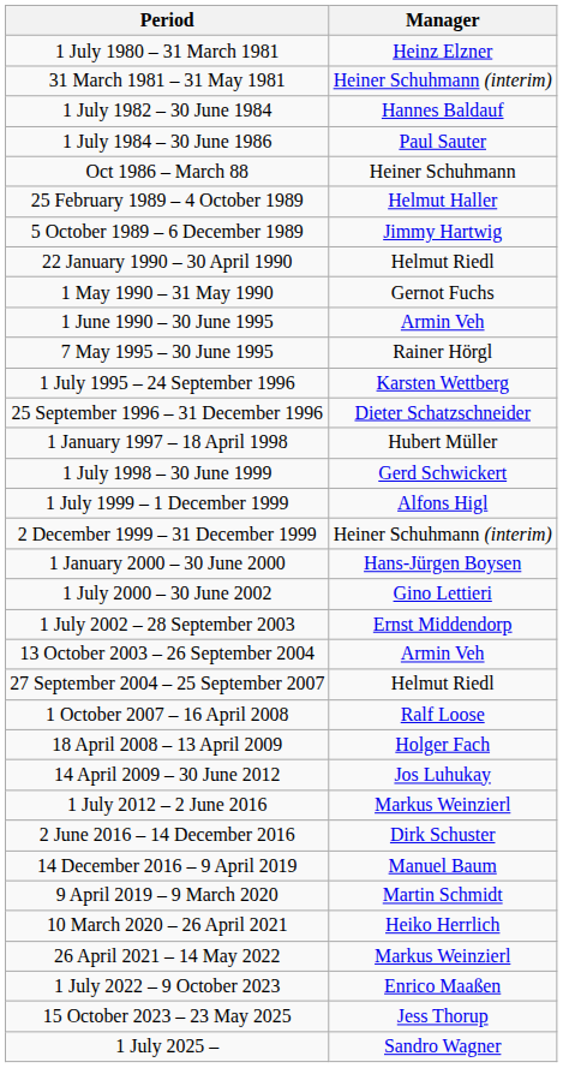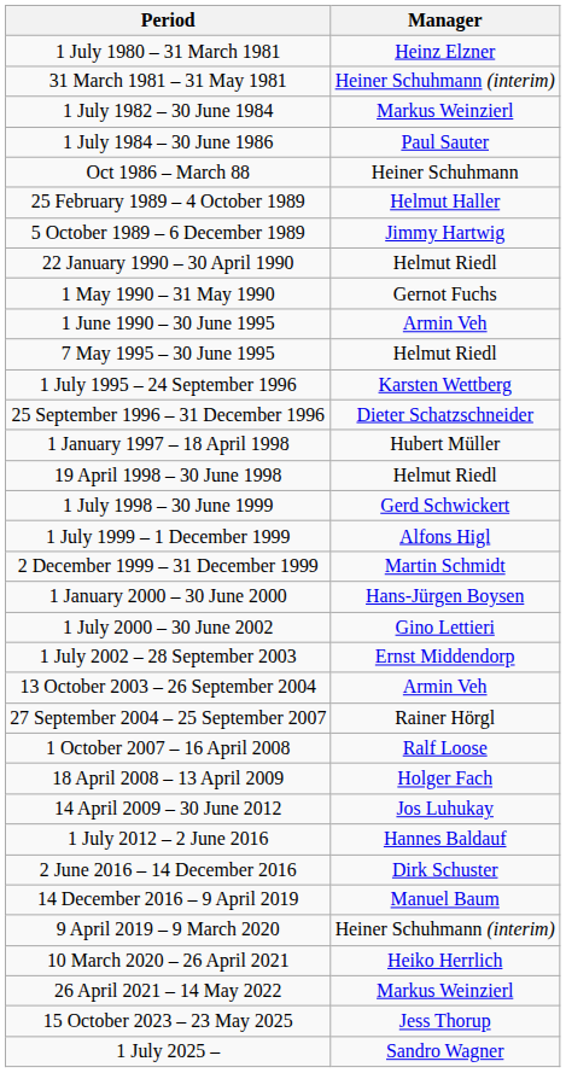 <table class="wikitable">
 <tr>
 <th>Period</th>
 <th>Manager</th>
 </tr>
 <tr align="center">
 <td>1 July 1980 – 31 March 1981</td>
 <td> <a href='#'>Heinz Elzner</a></td>
 </tr>
 <tr align="center">
 <td>31 March 1981 – 31 May 1981</td>
 <td> <a href='#'>Heiner Schuhmann</a> <em>(interim)</em></td>
 </tr>
 <tr align="center">
 <td>1 July 1982 – 30 June 1984</td>
-<td> <a href='#'>Hannes Baldauf</a></td>
+<td> <a href='#'>Markus Weinzierl</a></td>
 </tr>
 <tr align="center">
 <td>1 July 1984 – 30 June 1986</td>
 <td> <a href='#'>Paul Sauter</a></td>
 </tr>
 <tr align="center">
 <td>Oct 1986 – March 88</td>
 <td> Heiner Schuhmann</td>
 </tr>
 <tr align="center">
 <td>25 February 1989 – 4 October 1989</td>
 <td> <a href='#'>Helmut Haller</a></td>
 </tr>
 <tr align="center">
 <td>5 October 1989 – 6 December 1989</td>
 <td> <a href='#'>Jimmy Hartwig</a></td>
 </tr>
 <tr align="center">
 <td>22 January 1990 – 30 April 1990</td>
 <td> Helmut Riedl</td>
 </tr>
 <tr align="center">
 <td>1 May 1990 – 31 May 1990</td>
 <td> Gernot Fuchs</td>
 </tr>
 <tr align="center">
 <td>1 June 1990 – 30 June 1995</td>
 <td> <a href='#'>Armin Veh</a></td>
 </tr>
 <tr align="center">
 <td>7 May 1995 – 30 June 1995</td>
-<td> Rainer Hörgl</td>
+<td> Helmut Riedl</td>
 </tr>
 <tr align="center">
 <td>1 July 1995 – 24 September 1996</td>
 <td> <a href='#'>Karsten Wettberg</a></td>
 </tr>
 <tr align="center">
 <td>25 September 1996 – 31 December 1996</td>
 <td> <a href='#'>Dieter Schatzschneider</a></td>
 </tr>
 <tr align="center">
 <td>1 January 1997 – 18 April 1998</td>
 <td> Hubert Müller</td>
 </tr>
 <tr align="center">
+<td>19 April 1998 – 30 June 1998</td>
+<td> Helmut Riedl</td>
+</tr>
+<tr align="center">
 <td>1 July 1998 – 30 June 1999</td>
 <td> <a href='#'>Gerd Schwickert</a></td>
 </tr>
 <tr align="center">
 <td>1 July 1999 – 1 December 1999</td>
 <td> <a href='#'>Alfons Higl</a></td>
 </tr>
 <tr align="center">
 <td>2 December 1999 – 31 December 1999</td>
-<td> Heiner Schuhmann <em>(interim)</em></td>
+<td> <a href='#'>Martin Schmidt</a></td>
 </tr>
 <tr align="center">
 <td>1 January 2000 – 30 June 2000</td>
 <td> <a href='#'>Hans-Jürgen Boysen</a></td>
 </tr>
 <tr align="center">
 <td>1 July 2000 – 30 June 2002</td>
 <td> <a href='#'>Gino Lettieri</a></td>
 </tr>
 <tr align="center">
 <td>1 July 2002 – 28 September 2003</td>
 <td> <a href='#'>Ernst Middendorp</a></td>
 </tr>
 <tr align="center">
 <td>13 October 2003 – 26 September 2004</td>
 <td> <a href='#'>Armin Veh</a></td>
 </tr>
 <tr align="center">
 <td>27 September 2004 – 25 September 2007</td>
-<td> Helmut Riedl</td>
+<td> Rainer Hörgl</td>
 </tr>
 <tr align="center">
 <td>1 October 2007 – 16 April 2008</td>
 <td> <a href='#'>Ralf Loose</a></td>
 </tr>
 <tr align="center">
 <td>18 April 2008 – 13 April 2009</td>
 <td> <a href='#'>Holger Fach</a></td>
 </tr>
 <tr align="center">
 <td>14 April 2009 – 30 June 2012</td>
 <td> <a href='#'>Jos Luhukay</a></td>
 </tr>
 <tr align="center">
 <td>1 July 2012 – 2 June 2016</td>
-<td> <a href='#'>Markus Weinzierl</a></td>
+<td> <a href='#'>Hannes Baldauf</a></td>
 </tr>
 <tr align="center">
 <td>2 June 2016 – 14 December 2016</td>
 <td> <a href='#'>Dirk Schuster</a></td>
 </tr>
 <tr align="center">
 <td>14 December 2016 – 9 April 2019</td>
 <td> <a href='#'>Manuel Baum</a></td>
 </tr>
 <tr align="center">
 <td>9 April 2019 – 9 March 2020</td>
-<td> <a href='#'>Martin Schmidt</a></td>
+<td> Heiner Schuhmann <em>(interim)</em></td>
 </tr>
 <tr align="center">
 <td>10 March 2020 – 26 April 2021</td>
 <td> <a href='#'>Heiko Herrlich</a></td>
 </tr>
 <tr align="center">
 <td>26 April 2021 – 14 May 2022</td>
 <td> <a href='#'>Markus Weinzierl</a></td>
 </tr>
 <tr align="center">
-<td>1 July 2022 – 9 October 2023</td>
-<td> <a href='#'>Enrico Maaßen</a></td>
-</tr>
-<tr align="center">
 <td>15 October 2023 – 23 May 2025</td>
 <td> <a href='#'>Jess Thorup</a></td>
 </tr>
 <tr align="center">
 <td>1 July 2025 –</td>
 <td> <a href='#'>Sandro Wagner</a></td>
 </tr>
 </table>
